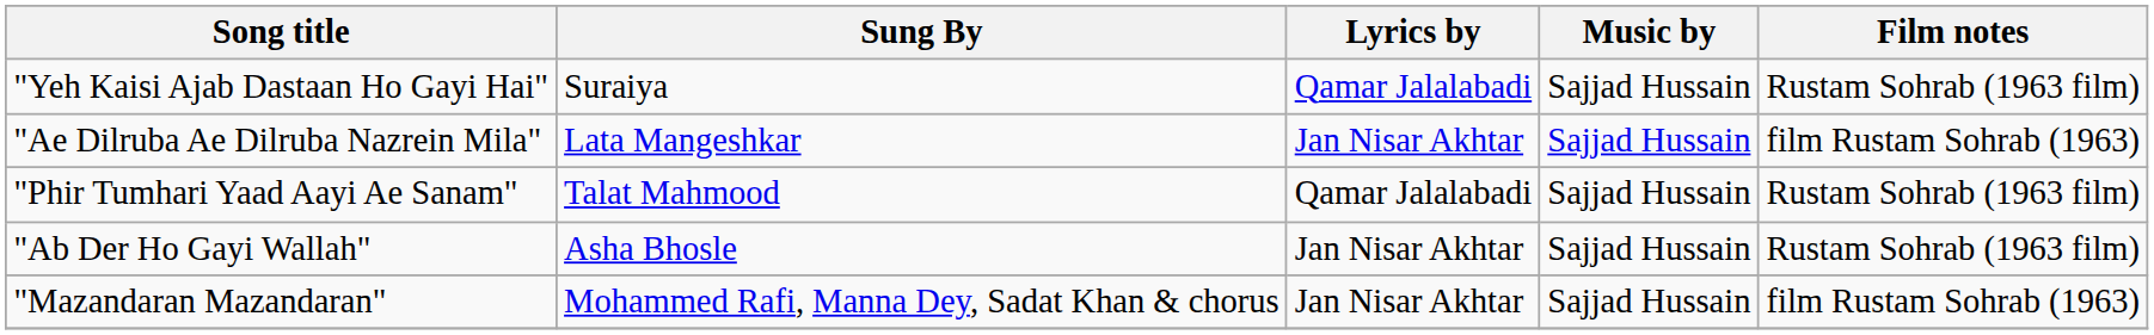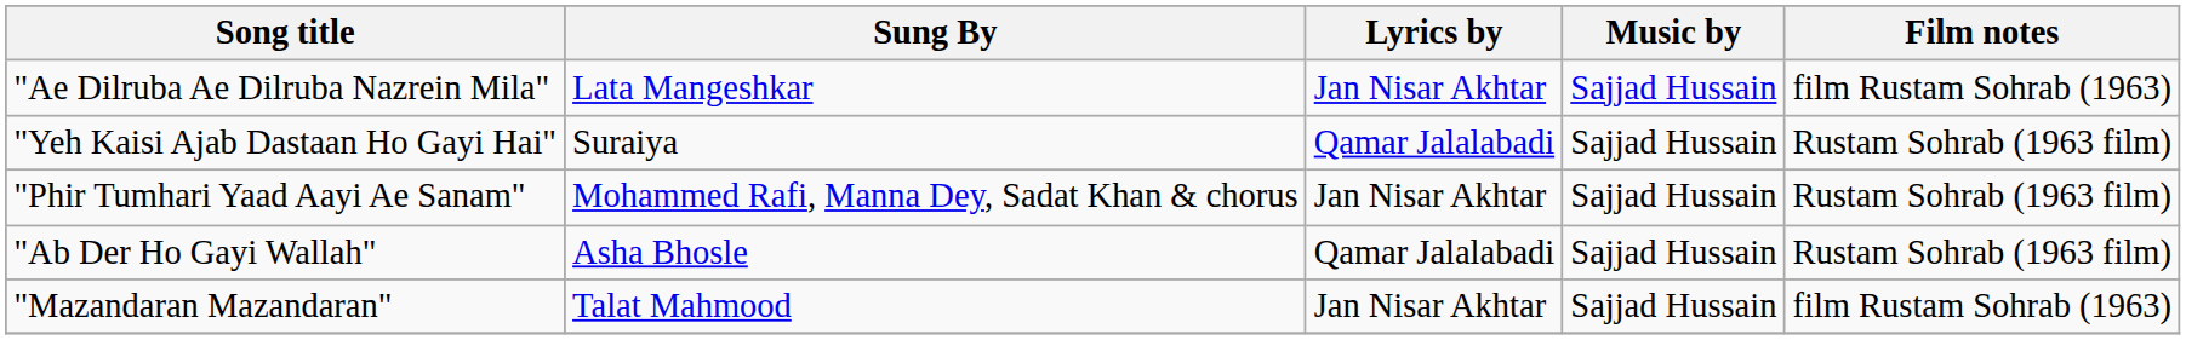 <table class = "wikitable">
 <tr>
 <th>Song title</th>
 <th>Sung By</th>
 <th>Lyrics by</th>
 <th>Music by</th>
 <th>Film notes</th>
 </tr>
 <tr>
+<td>"Ae Dilruba Ae Dilruba Nazrein Mila"</td>
+<td><a href='#'>Lata Mangeshkar</a></td>
+<td><a href='#'>Jan Nisar Akhtar</a></td>
+<td><a href='#'>Sajjad Hussain</a></td>
+<td>film Rustam Sohrab (1963)</td>
+</tr>
+<tr>
 <td>"Yeh Kaisi Ajab Dastaan Ho Gayi Hai"</td>
 <td>Suraiya</td>
 <td><a href='#'>Qamar Jalalabadi</a></td>
 <td>Sajjad Hussain</td>
 <td>Rustam Sohrab (1963 film)</td>
 </tr>
 <tr>
-<td>"Ae Dilruba Ae Dilruba Nazrein Mila"</td>
-<td><a href='#'>Lata Mangeshkar</a></td>
-<td><a href='#'>Jan Nisar Akhtar</a></td>
-<td><a href='#'>Sajjad Hussain</a></td>
-<td>film Rustam Sohrab (1963)</td>
-</tr>
-<tr>
 <td>"Phir Tumhari Yaad Aayi Ae Sanam"</td>
-<td><a href='#'>Talat Mahmood</a></td>
-<td>Qamar Jalalabadi</td>
+<td><a href='#'>Mohammed Rafi</a>, <a href='#'>Manna Dey</a>, Sadat Khan & chorus</td>
+<td>Jan Nisar Akhtar</td>
 <td>Sajjad Hussain</td>
 <td>Rustam Sohrab (1963 film)</td>
 </tr>
 <tr>
 <td>"Ab Der Ho Gayi Wallah"</td>
 <td><a href='#'>Asha Bhosle</a></td>
-<td>Jan Nisar Akhtar</td>
+<td>Qamar Jalalabadi</td>
 <td>Sajjad Hussain</td>
 <td>Rustam Sohrab (1963 film)</td>
 </tr>
 <tr>
 <td>"Mazandaran Mazandaran"</td>
-<td><a href='#'>Mohammed Rafi</a>, <a href='#'>Manna Dey</a>, Sadat Khan & chorus</td>
+<td><a href='#'>Talat Mahmood</a></td>
 <td>Jan Nisar Akhtar</td>
 <td>Sajjad Hussain</td>
 <td>film Rustam Sohrab (1963)</td>
 </tr>
 <tr>
 </tr>
 </table>
